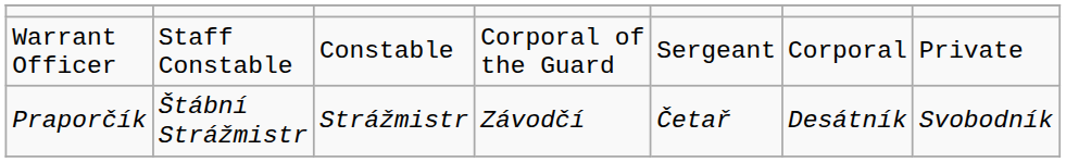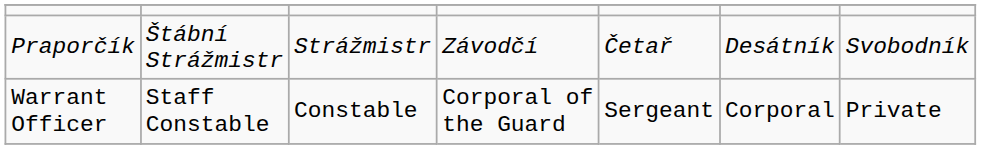 <table class="wikitable" style="margin:1em auto;">
 <tr>
 </tr>
 <tr>
 <td></td>
 <td></td>
 <td></td>
 <td></td>
 <td></td>
 <td></td>
 <td></td>
 </tr>
 <tr>
+<td><em>Praporčík</em></td>
+<td><em> Štábní<br>Strážmistr</em></td>
+<td><em>Strážmistr</em></td>
+<td><em>Závodčí </em></td>
+<td><em>Četař </em></td>
+<td><em>Desátník</em></td>
+<td><em>Svobodník</em></td>
+</tr>
+<tr>
 <td>Warrant<br>Officer</td>
 <td>Staff<br>Constable</td>
 <td>Constable</td>
 <td>Corporal of<br>the Guard</td>
 <td>Sergeant</td>
 <td>Corporal</td>
 <td>Private</td>
 </tr>
-<tr>
-<td><em>Praporčík</em></td>
-<td><em> Štábní<br>Strážmistr</em></td>
-<td><em>Strážmistr</em></td>
-<td><em>Závodčí </em></td>
-<td><em>Četař </em></td>
-<td><em>Desátník</em></td>
-<td><em>Svobodník</em></td>
-</tr>
 </table>
